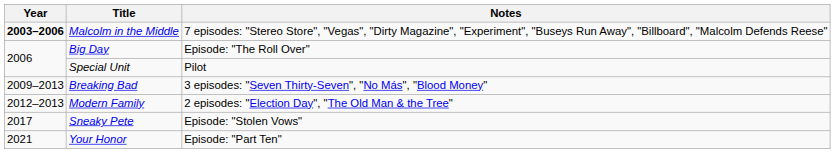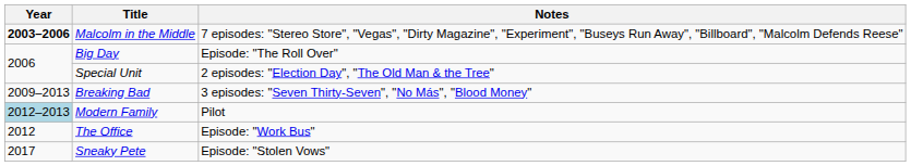 <table class="wikitable sortable">
 <tr>
 <th>Year</th>
 <th>Title</th>
 <th class="unsortable">Notes</th>
 </tr>
 <tr>
 <td><strong>2003–2006</strong></td>
 <td><em><a href='#'>Malcolm in the Middle</a></em></td>
 <td>7 episodes: "Stereo Store", "Vegas", "Dirty Magazine", "Experiment", "Buseys Run Away", "Billboard", "Malcolm Defends Reese"</td>
 </tr>
 <tr>
 <td rowspan=2>2006</td>
 <td><em><a href='#'>Big Day</a></em></td>
 <td>Episode: "The Roll Over"</td>
 </tr>
 <tr>
 <td><em>Special Unit</em></td>
-<td>Pilot</td>
+<td>2 episodes: "<a href='#'>Election Day</a>", "<a href='#'>The Old Man & the Tree</a>"</td>
 </tr>
 <tr>
 <td>2009–2013</td>
 <td><em><a href='#'>Breaking Bad</a></em></td>
 <td>3 episodes: "<a href='#'>Seven Thirty-Seven</a>", "<a href='#'>No Más</a>", "<a href='#'>Blood Money</a>"</td>
 </tr>
 <tr>
-<td>2012–2013</td>
+<td style="background: lightblue;">2012–2013</td>
 <td><em><a href='#'>Modern Family</a></em></td>
-<td>2 episodes: "<a href='#'>Election Day</a>", "<a href='#'>The Old Man & the Tree</a>"</td>
+<td>Pilot</td>
+</tr>
+<tr>
+<td>2012</td>
+<td><em><a href='#'>The Office</a></em></td>
+<td>Episode: "<a href='#'>Work Bus</a>"</td>
 </tr>
 <tr>
 <td>2017</td>
 <td><em><a href='#'>Sneaky Pete</a></em></td>
 <td>Episode: "Stolen Vows"</td>
 </tr>
-<tr>
-<td>2021</td>
-<td><em><a href='#'>Your Honor</a></em></td>
-<td>Episode: "Part Ten"</td>
-</tr>
 </table>
